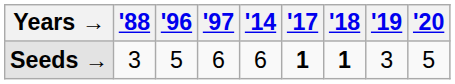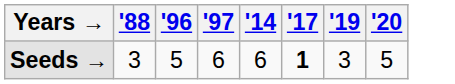 <table class="wikitable">
 <tr>
 <th>Years →</th>
 <th><a href='#'>'88</a></th>
 <th><a href='#'>'96</a></th>
 <th><a href='#'>'97</a></th>
 <th><a href='#'>'14</a></th>
 <th><a href='#'>'17</a></th>
-<th><a href='#'>'18</a></th>
 <th><a href='#'>'19</a></th>
 <th><a href='#'>'20</a></th>
 </tr>
 <tr align=center>
 <td style="text-align:left; background:#e3e3e3;"><strong>Seeds →</strong></td>
 <td>3</td>
 <td>5</td>
 <td>6</td>
 <td>6</td>
 <td><strong>1</strong></td>
-<td><strong>1</strong></td>
 <td>3</td>
 <td>5</td>
 </tr>
 </table>
